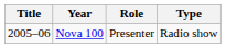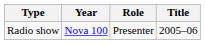 <table class="wikitable">
 <tr>
-<th>Title</th>
+<th>Type</th>
 <th>Year</th>
 <th>Role</th>
-<th>Type</th>
+<th>Title</th>
 </tr>
 <tr>
-<td>2005–06</td>
+<td>Radio show</td>
 <td><a href='#'>Nova 100</a></td>
 <td>Presenter</td>
-<td>Radio show</td>
+<td>2005–06</td>
 </tr>
 </table>
